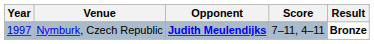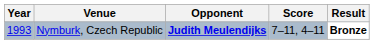 <table class="sortable wikitable" style="font-size: 90%;">
 <tr>
 <th>Year</th>
 <th>Venue</th>
 <th>Opponent</th>
 <th>Score</th>
 <th>Result</th>
 </tr>
 <tr style="background:#AABBCC">
-<td align="center"><a href='#'>1997</a></td>
+<td align="center"><a href='#'>1993</a></td>
 <td align="left"><a href='#'>Nymburk</a>, Czech Republic</td>
 <td align="left"><strong> <a href='#'>Judith Meulendijks</a></strong></td>
 <td align="left">7–11, 4–11</td>
 <td style="text-align:left; background:white"> <strong>Bronze</strong></td>
 </tr>
 </table>
